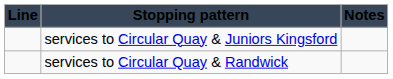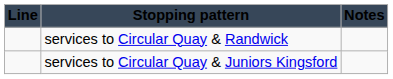 <table class="wikitable">
 <tr>
 <th style=background:#374759><span>Line</span></th>
 <th style=background:#374759><span>Stopping pattern</span></th>
 <th style=background:#374759><span>Notes</span></th>
 </tr>
 <tr>
 <td></td>
-<td>services to <a href='#'>Circular Quay</a> & <a href='#'>Juniors Kingsford</a></td>
+<td>services to <a href='#'>Circular Quay</a> & <a href='#'>Randwick</a></td>
 <td></td>
 </tr>
 <tr>
 <td></td>
-<td>services to <a href='#'>Circular Quay</a> & <a href='#'>Randwick</a></td>
+<td>services to <a href='#'>Circular Quay</a> & <a href='#'>Juniors Kingsford</a></td>
 <td></td>
 </tr>
 </table>
